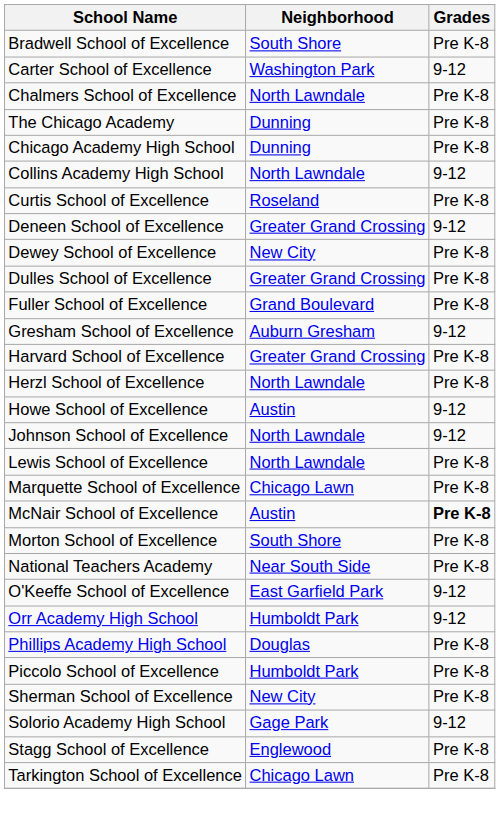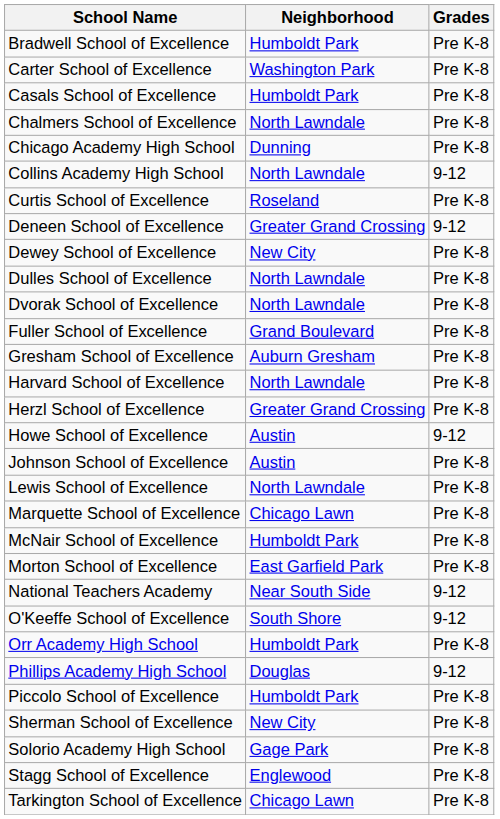 <table class = "wikitable">
 <tr>
 <th>School Name</th>
 <th>Neighborhood</th>
 <th>Grades</th>
 </tr>
 <tr>
 <td align="left">Bradwell School of Excellence</td>
-<td align="left"><a href='#'>South Shore</a></td>
+<td align="left"><a href='#'>Humboldt Park</a></td>
 <td align="left">Pre K-8</td>
 </tr>
 <tr>
 <td align="left">Carter School of Excellence</td>
 <td align="left"><a href='#'>Washington Park</a></td>
-<td align="left">9-12</td>
+<td align="left">Pre K-8</td>
+</tr>
+<tr>
+<td align="left">Casals School of Excellence</td>
+<td align="left"><a href='#'>Humboldt Park</a></td>
+<td align="left">Pre K-8</td>
 </tr>
 <tr>
 <td align="left">Chalmers School of Excellence</td>
 <td align="left"><a href='#'>North Lawndale</a></td>
-<td align="left">Pre K-8</td>
-</tr>
-<tr>
-<td align="left">The Chicago Academy</td>
-<td align="left"><a href='#'>Dunning</a></td>
 <td align="left">Pre K-8</td>
 </tr>
 <tr>
 <td align="left">Chicago Academy High School</td>
 <td align="left"><a href='#'>Dunning</a></td>
 <td align="left">Pre K-8</td>
 </tr>
 <tr>
 <td align="left">Collins Academy High School</td>
 <td align="left"><a href='#'>North Lawndale</a></td>
 <td align="left">9-12</td>
 </tr>
 <tr>
 <td align="left">Curtis School of Excellence</td>
 <td align="left"><a href='#'>Roseland</a></td>
 <td align="left">Pre K-8</td>
 </tr>
 <tr>
 <td align="left">Deneen School of Excellence</td>
 <td align="left"><a href='#'>Greater Grand Crossing</a></td>
 <td align="left">9-12</td>
 </tr>
 <tr>
 <td align="left">Dewey School of Excellence</td>
 <td align="left"><a href='#'>New City</a></td>
 <td align="left">Pre K-8</td>
 </tr>
 <tr>
 <td align="left">Dulles School of Excellence</td>
-<td align="left"><a href='#'>Greater Grand Crossing</a></td>
+<td align="left"><a href='#'>North Lawndale</a></td>
+<td align="left">Pre K-8</td>
+</tr>
+<tr>
+<td align="left">Dvorak School of Excellence</td>
+<td align="left"><a href='#'>North Lawndale</a></td>
 <td align="left">Pre K-8</td>
 </tr>
 <tr>
 <td align="left">Fuller School of Excellence</td>
 <td align="left"><a href='#'>Grand Boulevard</a></td>
 <td align="left">Pre K-8</td>
 </tr>
 <tr>
 <td align="left">Gresham School of Excellence</td>
 <td align="left"><a href='#'>Auburn Gresham</a></td>
-<td align="left">9-12</td>
+<td align="left">Pre K-8</td>
 </tr>
 <tr>
 <td align="left">Harvard School of Excellence</td>
-<td align="left"><a href='#'>Greater Grand Crossing</a></td>
+<td align="left"><a href='#'>North Lawndale</a></td>
 <td align="left">Pre K-8</td>
 </tr>
 <tr>
 <td align="left">Herzl School of Excellence</td>
-<td align="left"><a href='#'>North Lawndale</a></td>
+<td align="left"><a href='#'>Greater Grand Crossing</a></td>
 <td align="left">Pre K-8</td>
 </tr>
 <tr>
 <td align="left">Howe School of Excellence</td>
 <td align="left"><a href='#'>Austin</a></td>
 <td align="left">9-12</td>
 </tr>
 <tr>
 <td align="left">Johnson School of Excellence</td>
-<td align="left"><a href='#'>North Lawndale</a></td>
-<td align="left">9-12</td>
+<td align="left"><a href='#'>Austin</a></td>
+<td align="left">Pre K-8</td>
 </tr>
 <tr>
 <td align="left">Lewis School of Excellence</td>
 <td align="left"><a href='#'>North Lawndale</a></td>
 <td align="left">Pre K-8</td>
 </tr>
 <tr>
 <td align="left">Marquette School of Excellence</td>
 <td align="left"><a href='#'>Chicago Lawn</a></td>
 <td align="left">Pre K-8</td>
 </tr>
 <tr>
 <td align="left">McNair School of Excellence</td>
-<td align="left"><a href='#'>Austin</a></td>
-<td align="left"><strong>Pre K-8</strong></td>
+<td align="left"><a href='#'>Humboldt Park</a></td>
+<td align="left">Pre K-8</td>
 </tr>
 <tr>
 <td align="left">Morton School of Excellence</td>
-<td align="left"><a href='#'>South Shore</a></td>
+<td align="left"><a href='#'>East Garfield Park</a></td>
 <td align="left">Pre K-8</td>
 </tr>
 <tr>
 <td align="left">National Teachers Academy</td>
 <td align="left"><a href='#'>Near South Side</a></td>
-<td align="left">Pre K-8</td>
+<td align="left">9-12</td>
 </tr>
 <tr>
 <td align="left">O'Keeffe School of Excellence</td>
-<td align="left"><a href='#'>East Garfield Park</a></td>
+<td align="left"><a href='#'>South Shore</a></td>
 <td align="left">9-12</td>
 </tr>
 <tr>
 <td align="left"><a href='#'>Orr Academy High School</a></td>
 <td align="left"><a href='#'>Humboldt Park</a></td>
-<td align="left">9-12</td>
+<td align="left">Pre K-8</td>
 </tr>
 <tr>
 <td align="left"><a href='#'>Phillips Academy High School</a></td>
 <td align="left"><a href='#'>Douglas</a></td>
-<td align="left">Pre K-8</td>
+<td align="left">9-12</td>
 </tr>
 <tr>
 <td align="left">Piccolo School of Excellence</td>
 <td align="left"><a href='#'>Humboldt Park</a></td>
 <td align="left">Pre K-8</td>
 </tr>
 <tr>
 <td align="left">Sherman School of Excellence</td>
 <td align="left"><a href='#'>New City</a></td>
 <td align="left">Pre K-8</td>
 </tr>
 <tr>
 <td align="left">Solorio Academy High School</td>
 <td align="left"><a href='#'>Gage Park</a></td>
-<td align="left">9-12</td>
+<td align="left">Pre K-8</td>
 </tr>
 <tr>
 <td align="left">Stagg School of Excellence</td>
 <td align="left"><a href='#'>Englewood</a></td>
 <td align="left">Pre K-8</td>
 </tr>
 <tr>
 <td align="left">Tarkington School of Excellence</td>
 <td align="left"><a href='#'>Chicago Lawn</a></td>
 <td align="left">Pre K-8</td>
 </tr>
 <tr>
 </tr>
 </table>
